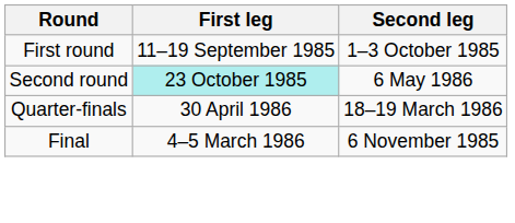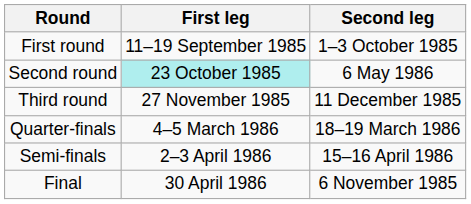 <table class="wikitable" style="text-align:center">
 <tr>
 <th>Round</th>
 <th>First leg</th>
 <th>Second leg</th>
 </tr>
 <tr>
 <td>First round</td>
 <td>11–19 September 1985</td>
 <td>1–3 October 1985</td>
 </tr>
 <tr>
 <td>Second round</td>
 <td style="background: paleturquoise;">23 October 1985</td>
 <td>6 May 1986</td>
 </tr>
 <tr>
+<td>Third round</td>
+<td>27 November 1985</td>
+<td>11 December 1985</td>
+</tr>
+<tr>
 <td>Quarter-finals</td>
-<td>30 April 1986</td>
+<td>4–5 March 1986</td>
 <td>18–19 March 1986</td>
 </tr>
 <tr>
+<td>Semi-finals</td>
+<td>2–3 April 1986</td>
+<td>15–16 April 1986</td>
+</tr>
+<tr>
 <td>Final</td>
-<td>4–5 March 1986</td>
+<td>30 April 1986</td>
 <td>6 November 1985</td>
 </tr>
 </table>
